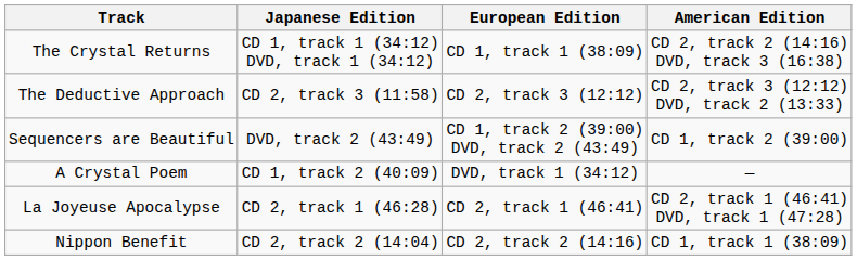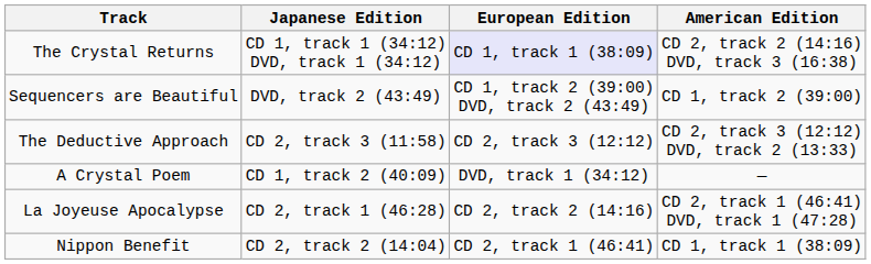 <table class="wikitable sortable" style="text-align:center">
 <tr>
 <th>Track</th>
 <th>Japanese Edition</th>
 <th>European Edition</th>
 <th>American Edition</th>
 </tr>
 <tr>
 <td>The Crystal Returns</td>
 <td>CD 1, track 1 (34:12)<br>DVD, track 1 (34:12)</td>
-<td>CD 1, track 1 (38:09)</td>
+<td style="background: lavender;">CD 1, track 1 (38:09)</td>
 <td>CD 2, track 2 (14:16)<br>DVD, track 3 (16:38)</td>
+</tr>
+<tr>
+<td>Sequencers are Beautiful</td>
+<td>DVD, track 2 (43:49)</td>
+<td>CD 1, track 2 (39:00)<br>DVD, track 2 (43:49)</td>
+<td>CD 1, track 2 (39:00)</td>
 </tr>
 <tr>
 <td>The Deductive Approach</td>
 <td>CD 2, track 3 (11:58)</td>
 <td>CD 2, track 3 (12:12)</td>
 <td>CD 2, track 3 (12:12)<br>DVD, track 2 (13:33)</td>
-</tr>
-<tr>
-<td>Sequencers are Beautiful</td>
-<td>DVD, track 2 (43:49)</td>
-<td>CD 1, track 2 (39:00)<br>DVD, track 2 (43:49)</td>
-<td>CD 1, track 2 (39:00)</td>
 </tr>
 <tr>
 <td>A Crystal Poem</td>
 <td>CD 1, track 2 (40:09)</td>
 <td>DVD, track 1 (34:12)</td>
 <td>—</td>
 </tr>
 <tr>
 <td>La Joyeuse Apocalypse</td>
 <td>CD 2, track 1 (46:28)</td>
-<td>CD 2, track 1 (46:41)</td>
+<td>CD 2, track 2 (14:16)</td>
 <td>CD 2, track 1 (46:41)<br>DVD, track 1 (47:28)</td>
 </tr>
 <tr>
 <td>Nippon Benefit</td>
 <td>CD 2, track 2 (14:04)</td>
-<td>CD 2, track 2 (14:16)</td>
+<td>CD 2, track 1 (46:41)</td>
 <td>CD 1, track 1 (38:09)</td>
 </tr>
 </table>
